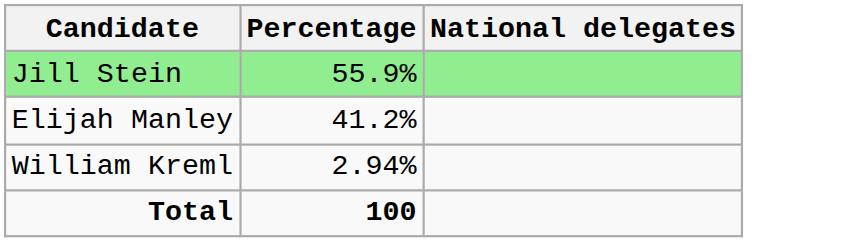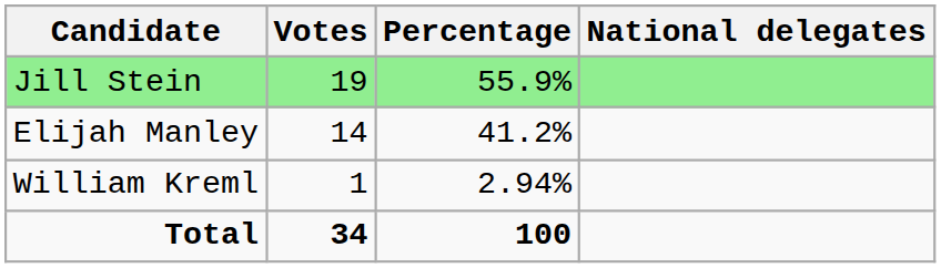 <table class="wikitable" style="text-align:right;">
 <tr>
 <th>Candidate</th>
+<th>Votes</th>
 <th>Percentage</th>
 <th>National delegates</th>
 </tr>
 <tr style="background:lightgreen;">
 <td style="text-align:left;">Jill Stein</td>
+<td>19</td>
 <td>55.9%</td>
 <td></td>
 </tr>
 <tr>
 <td>Elijah Manley</td>
+<td>14</td>
 <td>41.2%</td>
 <td></td>
 </tr>
 <tr>
 <td>William Kreml</td>
+<td>1</td>
 <td>2.94%</td>
 <td></td>
 </tr>
 <tr>
 <td><strong>Total</strong></td>
+<td><strong>34</strong></td>
 <td><strong>100</strong></td>
 <td></td>
 </tr>
 </table>
